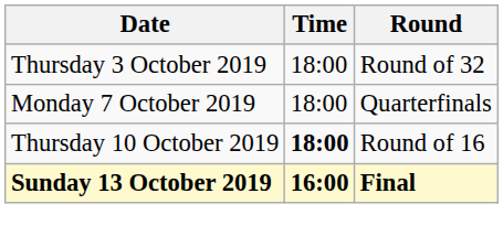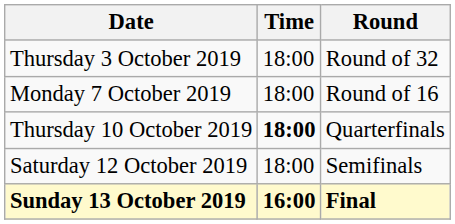 <table class="wikitable">
 <tr>
 <th>Date</th>
 <th>Time</th>
 <th>Round</th>
 </tr>
 <tr>
 <td>Thursday 3 October 2019</td>
 <td>18:00</td>
 <td>Round of 32</td>
 </tr>
 <tr>
 <td>Monday 7 October 2019</td>
 <td>18:00</td>
-<td>Quarterfinals</td>
+<td>Round of 16</td>
 </tr>
 <tr>
 <td>Thursday 10 October 2019</td>
 <td><strong>18:00</strong></td>
-<td>Round of 16</td>
+<td>Quarterfinals</td>
+</tr>
+<tr>
+<td>Saturday 12 October 2019</td>
+<td>18:00</td>
+<td>Semifinals</td>
 </tr>
 <tr>
 <td style=background:lemonchiffon><strong>Sunday 13 October 2019</strong></td>
 <td style=background:lemonchiffon><strong>16:00</strong></td>
 <td style=background:lemonchiffon><strong>Final</strong></td>
 </tr>
 </table>
